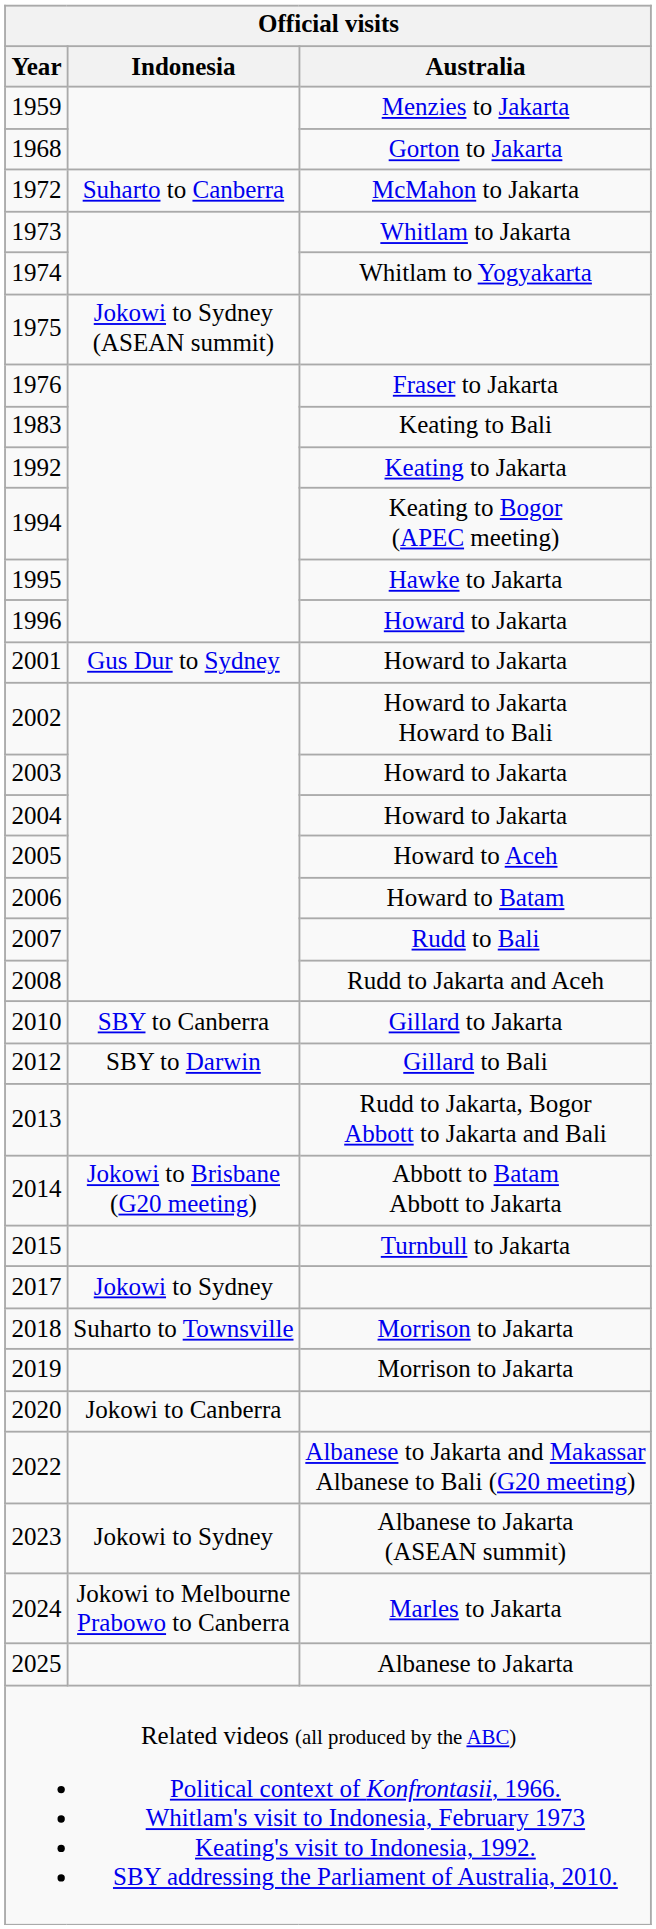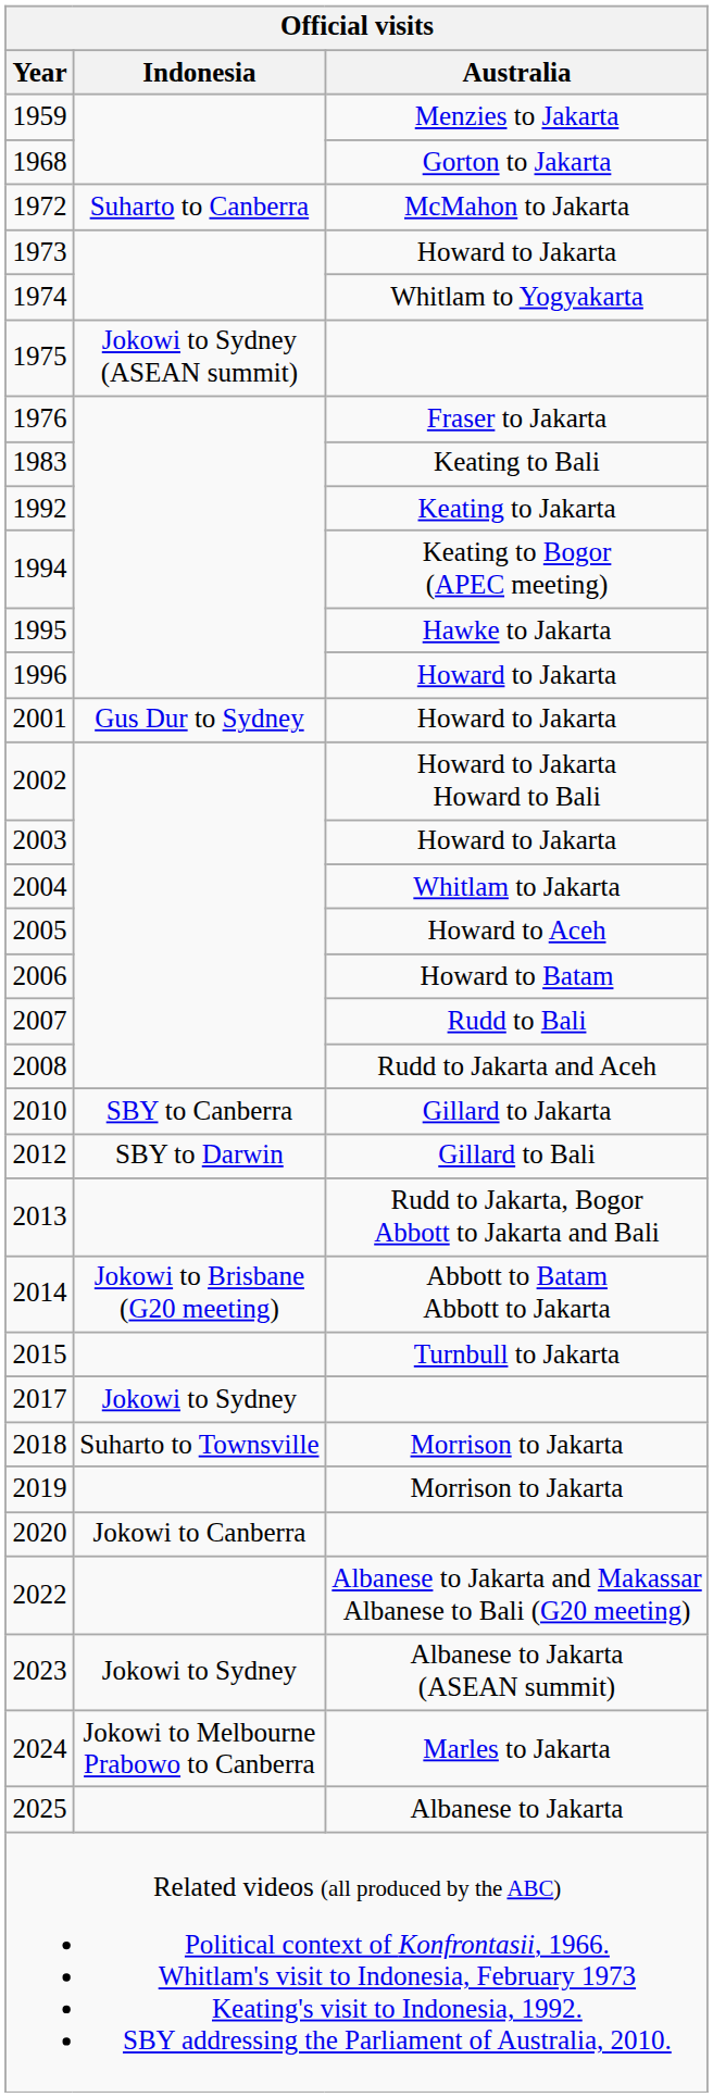 <table class="wikitable" style="text-align:center; float: right; margin-left: 2em; font-size: 85%;">
 <tr>
 <th colspan="3">Official visits</th>
 </tr>
 <tr>
 <th>Year</th>
 <th>Indonesia</th>
 <th>Australia</th>
 </tr>
 <tr>
 <td>1959</td>
 <td rowspan="2"></td>
 <td><a href='#'>Menzies</a> to <a href='#'>Jakarta</a></td>
 </tr>
 <tr>
 <td>1968</td>
 <td><a href='#'>Gorton</a> to <a href='#'>Jakarta</a></td>
 </tr>
 <tr>
 <td>1972</td>
 <td><a href='#'>Suharto</a> to <a href='#'>Canberra</a></td>
 <td><a href='#'>McMahon</a> to Jakarta</td>
 </tr>
 <tr>
 <td>1973</td>
 <td rowspan="2"></td>
-<td><a href='#'>Whitlam</a> to Jakarta</td>
+<td>Howard to Jakarta</td>
 </tr>
 <tr>
 <td>1974</td>
 <td>Whitlam to <a href='#'>Yogyakarta</a></td>
 </tr>
 <tr>
 <td>1975</td>
 <td><a href='#'>Jokowi</a> to Sydney<br>(ASEAN summit)</td>
 <td></td>
 </tr>
 <tr>
 <td>1976</td>
 <td rowspan="6"></td>
 <td><a href='#'>Fraser</a> to Jakarta</td>
 </tr>
 <tr>
 <td>1983</td>
 <td>Keating to Bali</td>
 </tr>
 <tr>
 <td>1992</td>
 <td><a href='#'>Keating</a> to Jakarta</td>
 </tr>
 <tr>
 <td>1994</td>
 <td>Keating to <a href='#'>Bogor</a><br>(<a href='#'>APEC</a> meeting)</td>
 </tr>
 <tr>
 <td>1995</td>
 <td><a href='#'>Hawke</a> to Jakarta</td>
 </tr>
 <tr>
 <td>1996</td>
 <td><a href='#'>Howard</a> to Jakarta</td>
 </tr>
 <tr>
 <td>2001</td>
 <td><a href='#'>Gus Dur</a> to <a href='#'>Sydney</a></td>
 <td>Howard to Jakarta</td>
 </tr>
 <tr>
 <td>2002</td>
 <td rowspan="7"></td>
 <td>Howard to Jakarta<br>Howard to Bali</td>
 </tr>
 <tr>
 <td>2003</td>
 <td>Howard to Jakarta</td>
 </tr>
 <tr>
 <td>2004</td>
-<td>Howard to Jakarta</td>
+<td><a href='#'>Whitlam</a> to Jakarta</td>
 </tr>
 <tr>
 <td>2005</td>
 <td>Howard to <a href='#'>Aceh</a></td>
 </tr>
 <tr>
 <td>2006</td>
 <td>Howard to <a href='#'>Batam</a></td>
 </tr>
 <tr>
 <td>2007</td>
 <td><a href='#'>Rudd</a> to <a href='#'>Bali</a></td>
 </tr>
 <tr>
 <td>2008</td>
 <td>Rudd to Jakarta and Aceh</td>
 </tr>
 <tr>
 <td>2010</td>
 <td><a href='#'>SBY</a> to Canberra</td>
 <td><a href='#'>Gillard</a> to Jakarta</td>
 </tr>
 <tr>
 <td>2012</td>
 <td>SBY to <a href='#'>Darwin</a></td>
 <td><a href='#'>Gillard</a> to Bali</td>
 </tr>
 <tr>
 <td>2013</td>
 <td></td>
 <td>Rudd to Jakarta, Bogor<br><a href='#'>Abbott</a> to Jakarta and Bali</td>
 </tr>
 <tr>
 <td>2014</td>
 <td><a href='#'>Jokowi</a> to <a href='#'>Brisbane</a><br>(<a href='#'>G20 meeting</a>)</td>
 <td>Abbott to <a href='#'>Batam</a><br>Abbott to Jakarta</td>
 </tr>
 <tr>
 <td>2015</td>
 <td></td>
 <td><a href='#'>Turnbull</a> to Jakarta</td>
 </tr>
 <tr>
 <td>2017</td>
 <td><a href='#'>Jokowi</a> to Sydney</td>
 <td></td>
 </tr>
 <tr>
 <td>2018</td>
 <td>Suharto to <a href='#'>Townsville</a></td>
 <td><a href='#'>Morrison</a> to Jakarta</td>
 </tr>
 <tr>
 <td>2019</td>
 <td></td>
 <td>Morrison to Jakarta</td>
 </tr>
 <tr>
 <td>2020</td>
 <td>Jokowi to Canberra</td>
 <td></td>
 </tr>
 <tr>
 <td>2022</td>
 <td></td>
 <td><a href='#'>Albanese</a> to Jakarta and <a href='#'>Makassar</a><br> Albanese to Bali (<a href='#'>G20 meeting</a>)</td>
 </tr>
 <tr>
 <td>2023</td>
 <td>Jokowi to Sydney</td>
 <td>Albanese to Jakarta<br>(ASEAN summit)</td>
 </tr>
 <tr>
 <td>2024</td>
 <td>Jokowi to Melbourne<br> <a href='#'>Prabowo</a> to Canberra</td>
 <td><a href='#'>Marles</a> to Jakarta</td>
 </tr>
 <tr>
 <td>2025</td>
 <td></td>
 <td>Albanese to Jakarta</td>
 </tr>
 <tr>
 <td colspan="3"><br>Related videos <small>(all produced by the <a href='#'>ABC</a>)</small><ul><li><a href='#'>Political context of <em>Konfrontasii</em>, 1966.</a></li><li><a href='#'>Whitlam's visit to Indonesia, February 1973</a></li><li><a href='#'>Keating's visit to Indonesia, 1992.</a></li><li><a href='#'>SBY addressing the Parliament of Australia, 2010.</a></li></ul></td>
 </tr>
 </table>
